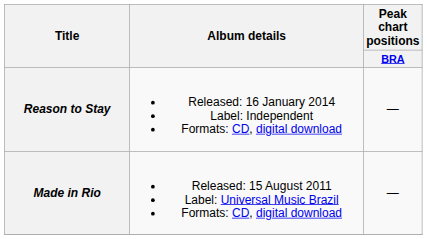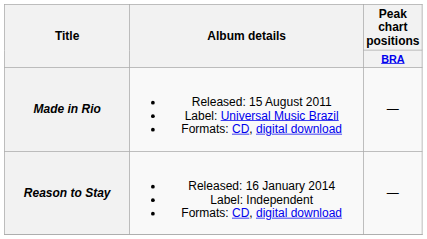 <table class="wikitable plainrowheaders" style="text-align:center;">
 <tr>
 <th scope="col" rowspan="2" style="width:10em;">Title</th>
 <th scope="col" rowspan="2" style="width:19em;">Album details</th>
 <th scope="col" colspan="1">Peak chart positions</th>
 </tr>
 <tr>
 <th scope="col" style="width:3em;font-size:90%;"><a href='#'>BRA</a></th>
 </tr>
 <tr>
+<th scope="row"><em>Made in Rio</em></th>
+<td><br><ul><li>Released: 15 August 2011</li><li>Label: <a href='#'>Universal Music Brazil</a></li><li>Formats: <a href='#'>CD</a>, <a href='#'>digital download</a></li></ul></td>
+<td>—</td>
+</tr>
+<tr>
 <th scope="row"><em>Reason to Stay</em></th>
 <td><br><ul><li>Released: 16 January 2014</li><li>Label: Independent</li><li>Formats: <a href='#'>CD</a>, <a href='#'>digital download</a></li></ul></td>
 <td>—</td>
 </tr>
 <tr>
-<th scope="row"><em>Made in Rio</em></th>
-<td><br><ul><li>Released: 15 August 2011</li><li>Label: <a href='#'>Universal Music Brazil</a></li><li>Formats: <a href='#'>CD</a>, <a href='#'>digital download</a></li></ul></td>
-<td>—</td>
-</tr>
-<tr>
 </tr>
 </table>
